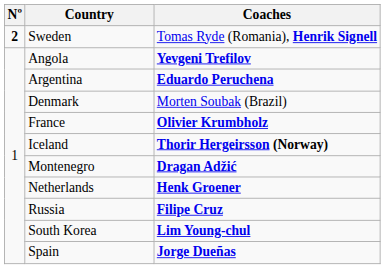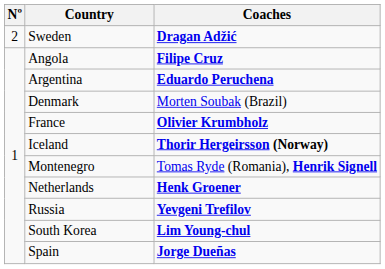 <table class="wikitable">
 <tr>
 <th>Nº</th>
 <th style=width:9em>Country</th>
 <th>Coaches</th>
 </tr>
 <tr>
-<td align="center" rowspan="1"><strong>2</strong></td>
+<td align="center" rowspan="1">2</td>
 <td> Sweden</td>
-<td><a href='#'>Tomas Ryde</a> (Romania), <strong><a href='#'>Henrik Signell</a></strong></td>
+<td><strong><a href='#'>Dragan Adžić</a></strong></td>
 </tr>
 <tr>
 <td align="center" rowspan="10">1</td>
 <td> Angola</td>
-<td><strong><a href='#'>Yevgeni Trefilov</a></strong></td>
+<td><strong><a href='#'>Filipe Cruz</a></strong></td>
 </tr>
 <tr>
 <td> Argentina</td>
 <td><strong><a href='#'>Eduardo Peruchena</a></strong></td>
 </tr>
 <tr>
 <td> Denmark</td>
 <td><a href='#'>Morten Soubak</a> (Brazil)</td>
 </tr>
 <tr>
 <td> France</td>
 <td><strong><a href='#'>Olivier Krumbholz</a></strong></td>
 </tr>
 <tr>
 <td> Iceland</td>
 <td><strong><a href='#'>Thorir Hergeirsson</a> (Norway)</strong></td>
 </tr>
 <tr>
 <td> Montenegro</td>
-<td><strong><a href='#'>Dragan Adžić</a></strong></td>
+<td><a href='#'>Tomas Ryde</a> (Romania), <strong><a href='#'>Henrik Signell</a></strong></td>
 </tr>
 <tr>
 <td> Netherlands</td>
 <td><strong><a href='#'>Henk Groener</a></strong></td>
 </tr>
 <tr>
 <td> Russia</td>
-<td><strong><a href='#'>Filipe Cruz</a></strong></td>
+<td><strong><a href='#'>Yevgeni Trefilov</a></strong></td>
 </tr>
 <tr>
 <td> South Korea</td>
 <td><strong><a href='#'>Lim Young-chul</a></strong></td>
 </tr>
 <tr>
 <td> Spain</td>
 <td><strong><a href='#'>Jorge Dueñas</a></strong></td>
 </tr>
 </table>
